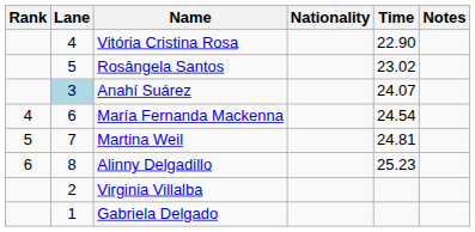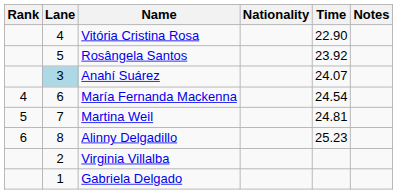 <table class="wikitable sortable" style="text-align:center">
 <tr>
 <th>Rank</th>
 <th>Lane</th>
 <th>Name</th>
 <th>Nationality</th>
 <th>Time</th>
 <th>Notes</th>
 </tr>
 <tr>
 <td></td>
 <td>4</td>
 <td align=left><a href='#'>Vitória Cristina Rosa</a></td>
 <td align=left></td>
 <td>22.90</td>
 <td></td>
 </tr>
 <tr>
 <td></td>
 <td>5</td>
 <td align=left><a href='#'>Rosângela Santos</a></td>
 <td align=left></td>
-<td>23.02</td>
+<td>23.92</td>
 <td></td>
 </tr>
 <tr>
 <td></td>
 <td style="background: lightblue;">3</td>
 <td align=left><a href='#'>Anahí Suárez</a></td>
 <td align=left></td>
 <td>24.07</td>
 <td></td>
 </tr>
 <tr>
 <td>4</td>
 <td>6</td>
 <td align=left><a href='#'>María Fernanda Mackenna</a></td>
 <td align=left></td>
 <td>24.54</td>
 <td></td>
 </tr>
 <tr>
 <td>5</td>
 <td>7</td>
 <td align=left><a href='#'>Martina Weil</a></td>
 <td align=left></td>
 <td>24.81</td>
 <td></td>
 </tr>
 <tr>
 <td>6</td>
 <td>8</td>
 <td align=left><a href='#'>Alinny Delgadillo</a></td>
 <td align=left></td>
 <td>25.23</td>
 <td></td>
 </tr>
 <tr>
 <td></td>
 <td>2</td>
 <td align=left><a href='#'>Virginia Villalba</a></td>
 <td align=left></td>
 <td></td>
 <td></td>
 </tr>
 <tr>
 <td></td>
 <td>1</td>
 <td align=left><a href='#'>Gabriela Delgado</a></td>
 <td align=left></td>
 <td></td>
 <td></td>
 </tr>
 </table>
